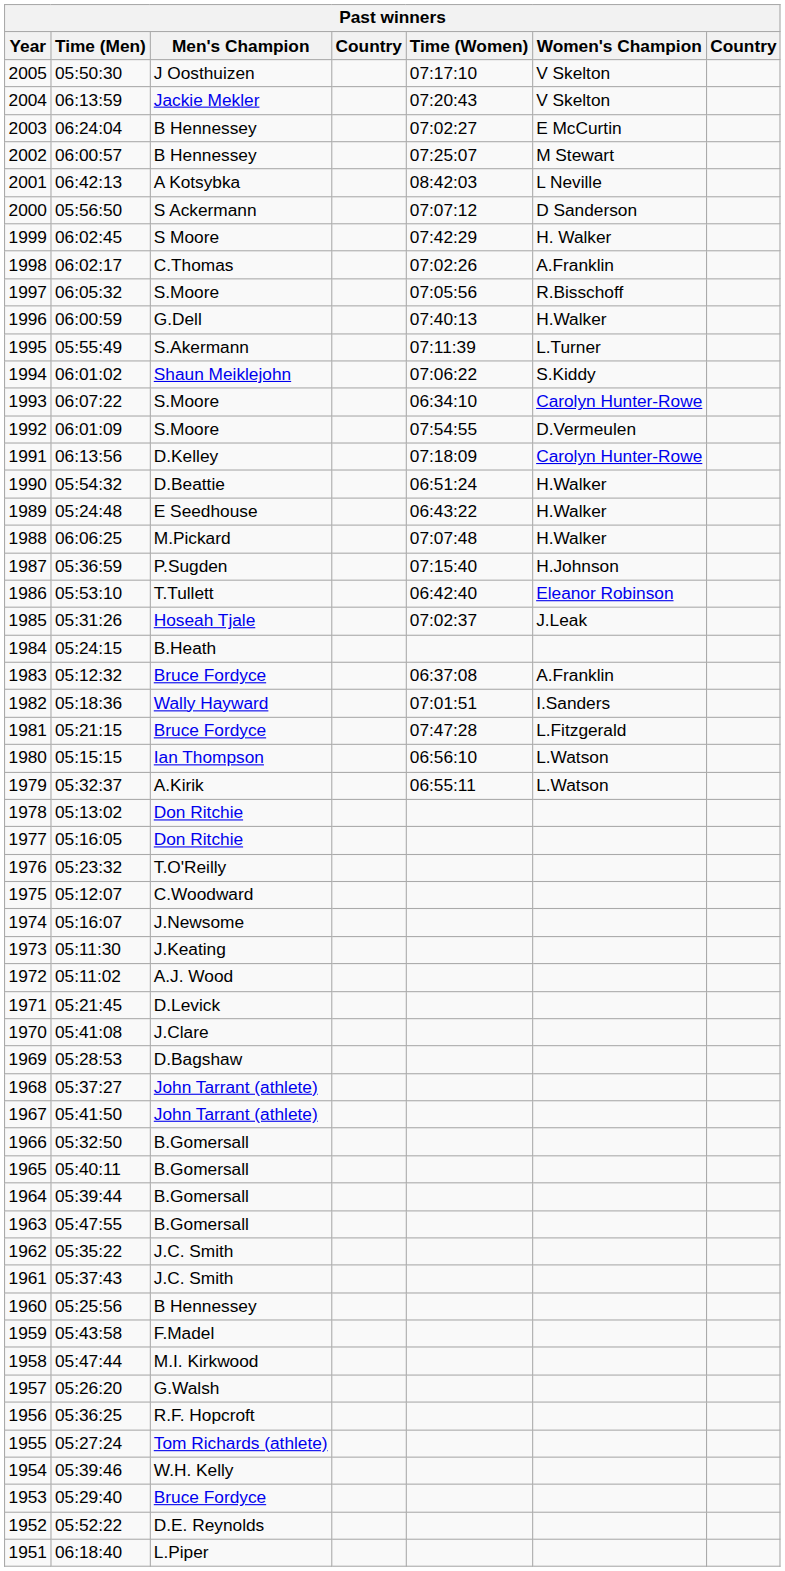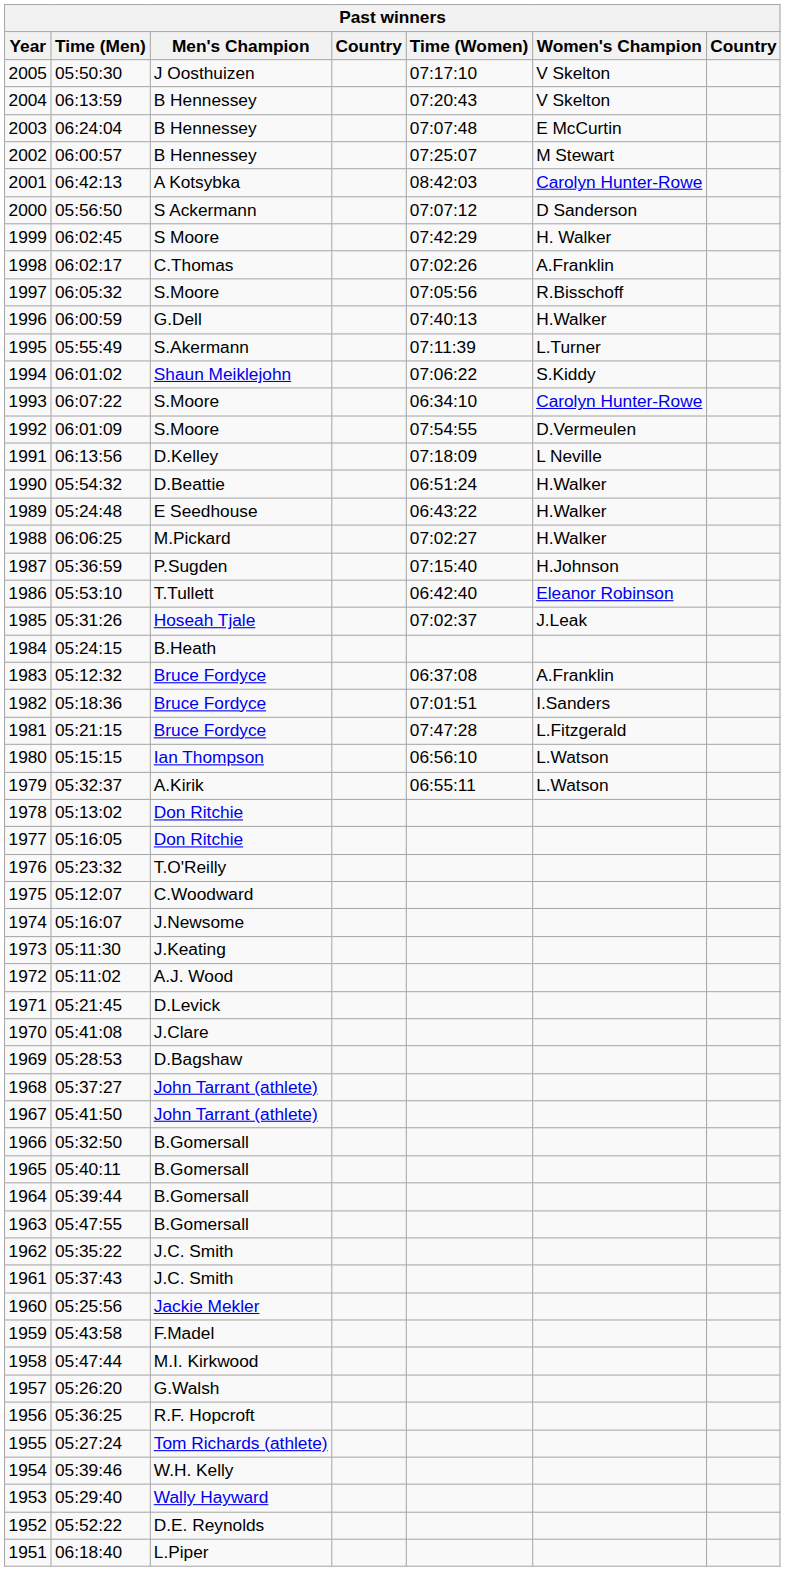 <table class="wikitable sortable">
 <tr>
 <th colspan="8">Past winners</th>
 </tr>
 <tr>
 <th style="white-space: nowrap;">Year</th>
 <th>Time (Men)</th>
 <th>Men's Champion</th>
 <th>Country</th>
 <th>Time (Women)</th>
 <th>Women's Champion</th>
 <th>Country</th>
 </tr>
 <tr>
 <td>2005</td>
 <td>05:50:30</td>
 <td>J Oosthuizen</td>
 <td></td>
 <td>07:17:10</td>
 <td>V Skelton</td>
 <td></td>
 </tr>
 <tr>
 <td>2004</td>
 <td>06:13:59</td>
-<td><a href='#'>Jackie Mekler</a></td>
+<td>B Hennessey</td>
 <td></td>
 <td>07:20:43</td>
 <td>V Skelton</td>
 <td></td>
 </tr>
 <tr>
 <td>2003</td>
 <td>06:24:04</td>
 <td>B Hennessey</td>
 <td></td>
-<td>07:02:27</td>
+<td>07:07:48</td>
 <td>E McCurtin</td>
 <td></td>
 </tr>
 <tr>
 <td>2002</td>
 <td>06:00:57</td>
 <td>B Hennessey</td>
 <td></td>
 <td>07:25:07</td>
 <td>M Stewart</td>
 <td></td>
 </tr>
 <tr>
 <td>2001</td>
 <td>06:42:13</td>
 <td>A Kotsybka</td>
 <td></td>
 <td>08:42:03</td>
-<td>L Neville</td>
+<td><a href='#'>Carolyn Hunter-Rowe</a></td>
 <td></td>
 </tr>
 <tr>
 <td>2000</td>
 <td>05:56:50</td>
 <td>S Ackermann</td>
 <td></td>
 <td>07:07:12</td>
 <td>D Sanderson</td>
 <td></td>
 </tr>
 <tr>
 <td>1999</td>
 <td>06:02:45</td>
 <td>S Moore</td>
 <td></td>
 <td>07:42:29</td>
 <td>H. Walker</td>
 <td></td>
 </tr>
 <tr>
 <td>1998</td>
 <td>06:02:17</td>
 <td>C.Thomas</td>
 <td></td>
 <td>07:02:26</td>
 <td>A.Franklin</td>
 <td></td>
 </tr>
 <tr>
 <td>1997</td>
 <td>06:05:32</td>
 <td>S.Moore</td>
 <td></td>
 <td>07:05:56</td>
 <td>R.Bisschoff</td>
 <td></td>
 </tr>
 <tr>
 <td>1996</td>
 <td>06:00:59</td>
 <td>G.Dell</td>
 <td></td>
 <td>07:40:13</td>
 <td>H.Walker</td>
 <td></td>
 </tr>
 <tr>
 <td>1995</td>
 <td>05:55:49</td>
 <td>S.Akermann</td>
 <td></td>
 <td>07:11:39</td>
 <td>L.Turner</td>
 <td></td>
 </tr>
 <tr>
 <td>1994</td>
 <td>06:01:02</td>
 <td><a href='#'>Shaun Meiklejohn</a></td>
 <td></td>
 <td>07:06:22</td>
 <td>S.Kiddy</td>
 <td></td>
 </tr>
 <tr>
 <td>1993</td>
 <td>06:07:22</td>
 <td>S.Moore</td>
 <td></td>
 <td>06:34:10</td>
 <td><a href='#'>Carolyn Hunter-Rowe</a></td>
 <td></td>
 </tr>
 <tr>
 <td>1992</td>
 <td>06:01:09</td>
 <td>S.Moore</td>
 <td></td>
 <td>07:54:55</td>
 <td>D.Vermeulen</td>
 <td></td>
 </tr>
 <tr>
 <td>1991</td>
 <td>06:13:56</td>
 <td>D.Kelley</td>
 <td></td>
 <td>07:18:09</td>
-<td><a href='#'>Carolyn Hunter-Rowe</a></td>
+<td>L Neville</td>
 <td></td>
 </tr>
 <tr>
 <td>1990</td>
 <td>05:54:32</td>
 <td>D.Beattie</td>
 <td></td>
 <td>06:51:24</td>
 <td>H.Walker</td>
 <td></td>
 </tr>
 <tr>
 <td>1989</td>
 <td>05:24:48</td>
 <td>E Seedhouse</td>
 <td></td>
 <td>06:43:22</td>
 <td>H.Walker</td>
 <td></td>
 </tr>
 <tr>
 <td>1988</td>
 <td>06:06:25</td>
 <td>M.Pickard</td>
 <td></td>
-<td>07:07:48</td>
+<td>07:02:27</td>
 <td>H.Walker</td>
 <td></td>
 </tr>
 <tr>
 <td>1987</td>
 <td>05:36:59</td>
 <td>P.Sugden</td>
 <td></td>
 <td>07:15:40</td>
 <td>H.Johnson</td>
 <td></td>
 </tr>
 <tr>
 <td>1986</td>
 <td>05:53:10</td>
 <td>T.Tullett</td>
 <td></td>
 <td>06:42:40</td>
 <td><a href='#'>Eleanor Robinson</a></td>
 <td></td>
 </tr>
 <tr>
 <td>1985</td>
 <td>05:31:26</td>
 <td><a href='#'>Hoseah Tjale</a></td>
 <td></td>
 <td>07:02:37</td>
 <td>J.Leak</td>
 <td></td>
 </tr>
 <tr>
 <td>1984</td>
 <td>05:24:15</td>
 <td>B.Heath</td>
 <td></td>
 <td></td>
 <td></td>
 </tr>
 <tr>
 <td>1983</td>
 <td>05:12:32</td>
 <td><a href='#'>Bruce Fordyce</a></td>
 <td></td>
 <td>06:37:08</td>
 <td>A.Franklin</td>
 <td></td>
 </tr>
 <tr>
 <td>1982</td>
 <td>05:18:36</td>
-<td><a href='#'>Wally Hayward</a></td>
+<td><a href='#'>Bruce Fordyce</a></td>
 <td></td>
 <td>07:01:51</td>
 <td>I.Sanders</td>
 <td></td>
 </tr>
 <tr>
 <td>1981</td>
 <td>05:21:15</td>
 <td><a href='#'>Bruce Fordyce</a></td>
 <td></td>
 <td>07:47:28</td>
 <td>L.Fitzgerald</td>
 <td></td>
 </tr>
 <tr>
 <td>1980</td>
 <td>05:15:15</td>
 <td><a href='#'>Ian Thompson</a></td>
 <td></td>
 <td>06:56:10</td>
 <td>L.Watson</td>
 <td></td>
 </tr>
 <tr>
 <td>1979</td>
 <td>05:32:37</td>
 <td>A.Kirik</td>
 <td></td>
 <td>06:55:11</td>
 <td>L.Watson</td>
 <td></td>
 </tr>
 <tr>
 <td>1978</td>
 <td>05:13:02</td>
 <td><a href='#'>Don Ritchie</a></td>
 <td></td>
 <td></td>
 <td></td>
 <td></td>
 </tr>
 <tr>
 <td>1977</td>
 <td>05:16:05</td>
 <td><a href='#'>Don Ritchie</a></td>
 <td></td>
 <td></td>
 <td></td>
 <td></td>
 </tr>
 <tr>
 <td>1976</td>
 <td>05:23:32</td>
 <td>T.O'Reilly</td>
 <td></td>
 <td></td>
 <td></td>
 <td></td>
 </tr>
 <tr>
 <td>1975</td>
 <td>05:12:07</td>
 <td>C.Woodward</td>
 <td></td>
 <td></td>
 <td></td>
 <td></td>
 </tr>
 <tr>
 <td>1974</td>
 <td>05:16:07</td>
 <td>J.Newsome</td>
 <td></td>
 <td></td>
 <td></td>
 <td></td>
 </tr>
 <tr>
 <td>1973</td>
 <td>05:11:30</td>
 <td>J.Keating</td>
 <td></td>
 <td></td>
 <td></td>
 <td></td>
 </tr>
 <tr>
 <td>1972</td>
 <td>05:11:02</td>
 <td>A.J. Wood</td>
 <td></td>
 <td></td>
 <td></td>
 <td></td>
 </tr>
 <tr>
 <td>1971</td>
 <td>05:21:45</td>
 <td>D.Levick</td>
 <td></td>
 <td></td>
 <td></td>
 <td></td>
 </tr>
 <tr>
 <td>1970</td>
 <td>05:41:08</td>
 <td>J.Clare</td>
 <td></td>
 <td></td>
 <td></td>
 <td></td>
 </tr>
 <tr>
 <td>1969</td>
 <td>05:28:53</td>
 <td>D.Bagshaw</td>
 <td></td>
 <td></td>
 <td></td>
 <td></td>
 </tr>
 <tr>
 <td>1968</td>
 <td>05:37:27</td>
 <td><a href='#'>John Tarrant (athlete)</a></td>
 <td></td>
 <td></td>
 <td></td>
 <td></td>
 </tr>
 <tr>
 <td>1967</td>
 <td>05:41:50</td>
 <td><a href='#'>John Tarrant (athlete)</a></td>
 <td></td>
 <td></td>
 <td></td>
 <td></td>
 </tr>
 <tr>
 <td>1966</td>
 <td>05:32:50</td>
 <td>B.Gomersall</td>
 <td></td>
 <td></td>
 <td></td>
 <td></td>
 </tr>
 <tr>
 <td>1965</td>
 <td>05:40:11</td>
 <td>B.Gomersall</td>
 <td></td>
 <td></td>
 <td></td>
 <td></td>
 </tr>
 <tr>
 <td>1964</td>
 <td>05:39:44</td>
 <td>B.Gomersall</td>
 <td></td>
 <td></td>
 <td></td>
 <td></td>
 </tr>
 <tr>
 <td>1963</td>
 <td>05:47:55</td>
 <td>B.Gomersall</td>
 <td></td>
 <td></td>
 <td></td>
 <td></td>
 </tr>
 <tr>
 <td>1962</td>
 <td>05:35:22</td>
 <td>J.C. Smith</td>
 <td></td>
 <td></td>
 <td></td>
 <td></td>
 </tr>
 <tr>
 <td>1961</td>
 <td>05:37:43</td>
 <td>J.C. Smith</td>
 <td></td>
 <td></td>
 <td></td>
 <td></td>
 </tr>
 <tr>
 <td>1960</td>
 <td>05:25:56</td>
-<td>B Hennessey</td>
+<td><a href='#'>Jackie Mekler</a></td>
 <td></td>
 <td></td>
 <td></td>
 <td></td>
 </tr>
 <tr>
 <td>1959</td>
 <td>05:43:58</td>
 <td>F.Madel</td>
 <td></td>
 <td></td>
 <td></td>
 <td></td>
 </tr>
 <tr>
 <td>1958</td>
 <td>05:47:44</td>
 <td>M.I. Kirkwood</td>
 <td></td>
 <td></td>
 <td></td>
 <td></td>
 </tr>
 <tr>
 <td>1957</td>
 <td>05:26:20</td>
 <td>G.Walsh</td>
 <td></td>
 <td></td>
 <td></td>
 <td></td>
 </tr>
 <tr>
 <td>1956</td>
 <td>05:36:25</td>
 <td>R.F. Hopcroft</td>
 <td></td>
 <td></td>
 <td></td>
 <td></td>
 </tr>
 <tr>
 <td>1955</td>
 <td>05:27:24</td>
 <td><a href='#'>Tom Richards (athlete)</a></td>
 <td></td>
 <td></td>
 <td></td>
 <td></td>
 </tr>
 <tr>
 <td>1954</td>
 <td>05:39:46</td>
 <td>W.H. Kelly</td>
 <td></td>
 <td></td>
 <td></td>
 <td></td>
 </tr>
 <tr>
 <td>1953</td>
 <td>05:29:40</td>
-<td><a href='#'>Bruce Fordyce</a></td>
+<td><a href='#'>Wally Hayward</a></td>
 <td></td>
 <td></td>
 <td></td>
 <td></td>
 </tr>
 <tr>
 <td>1952</td>
 <td>05:52:22</td>
 <td>D.E. Reynolds</td>
 <td></td>
 <td></td>
 <td></td>
 <td></td>
 </tr>
 <tr>
 <td>1951</td>
 <td>06:18:40</td>
 <td>L.Piper</td>
 <td></td>
 <td></td>
 <td></td>
 <td></td>
 </tr>
 </table>
